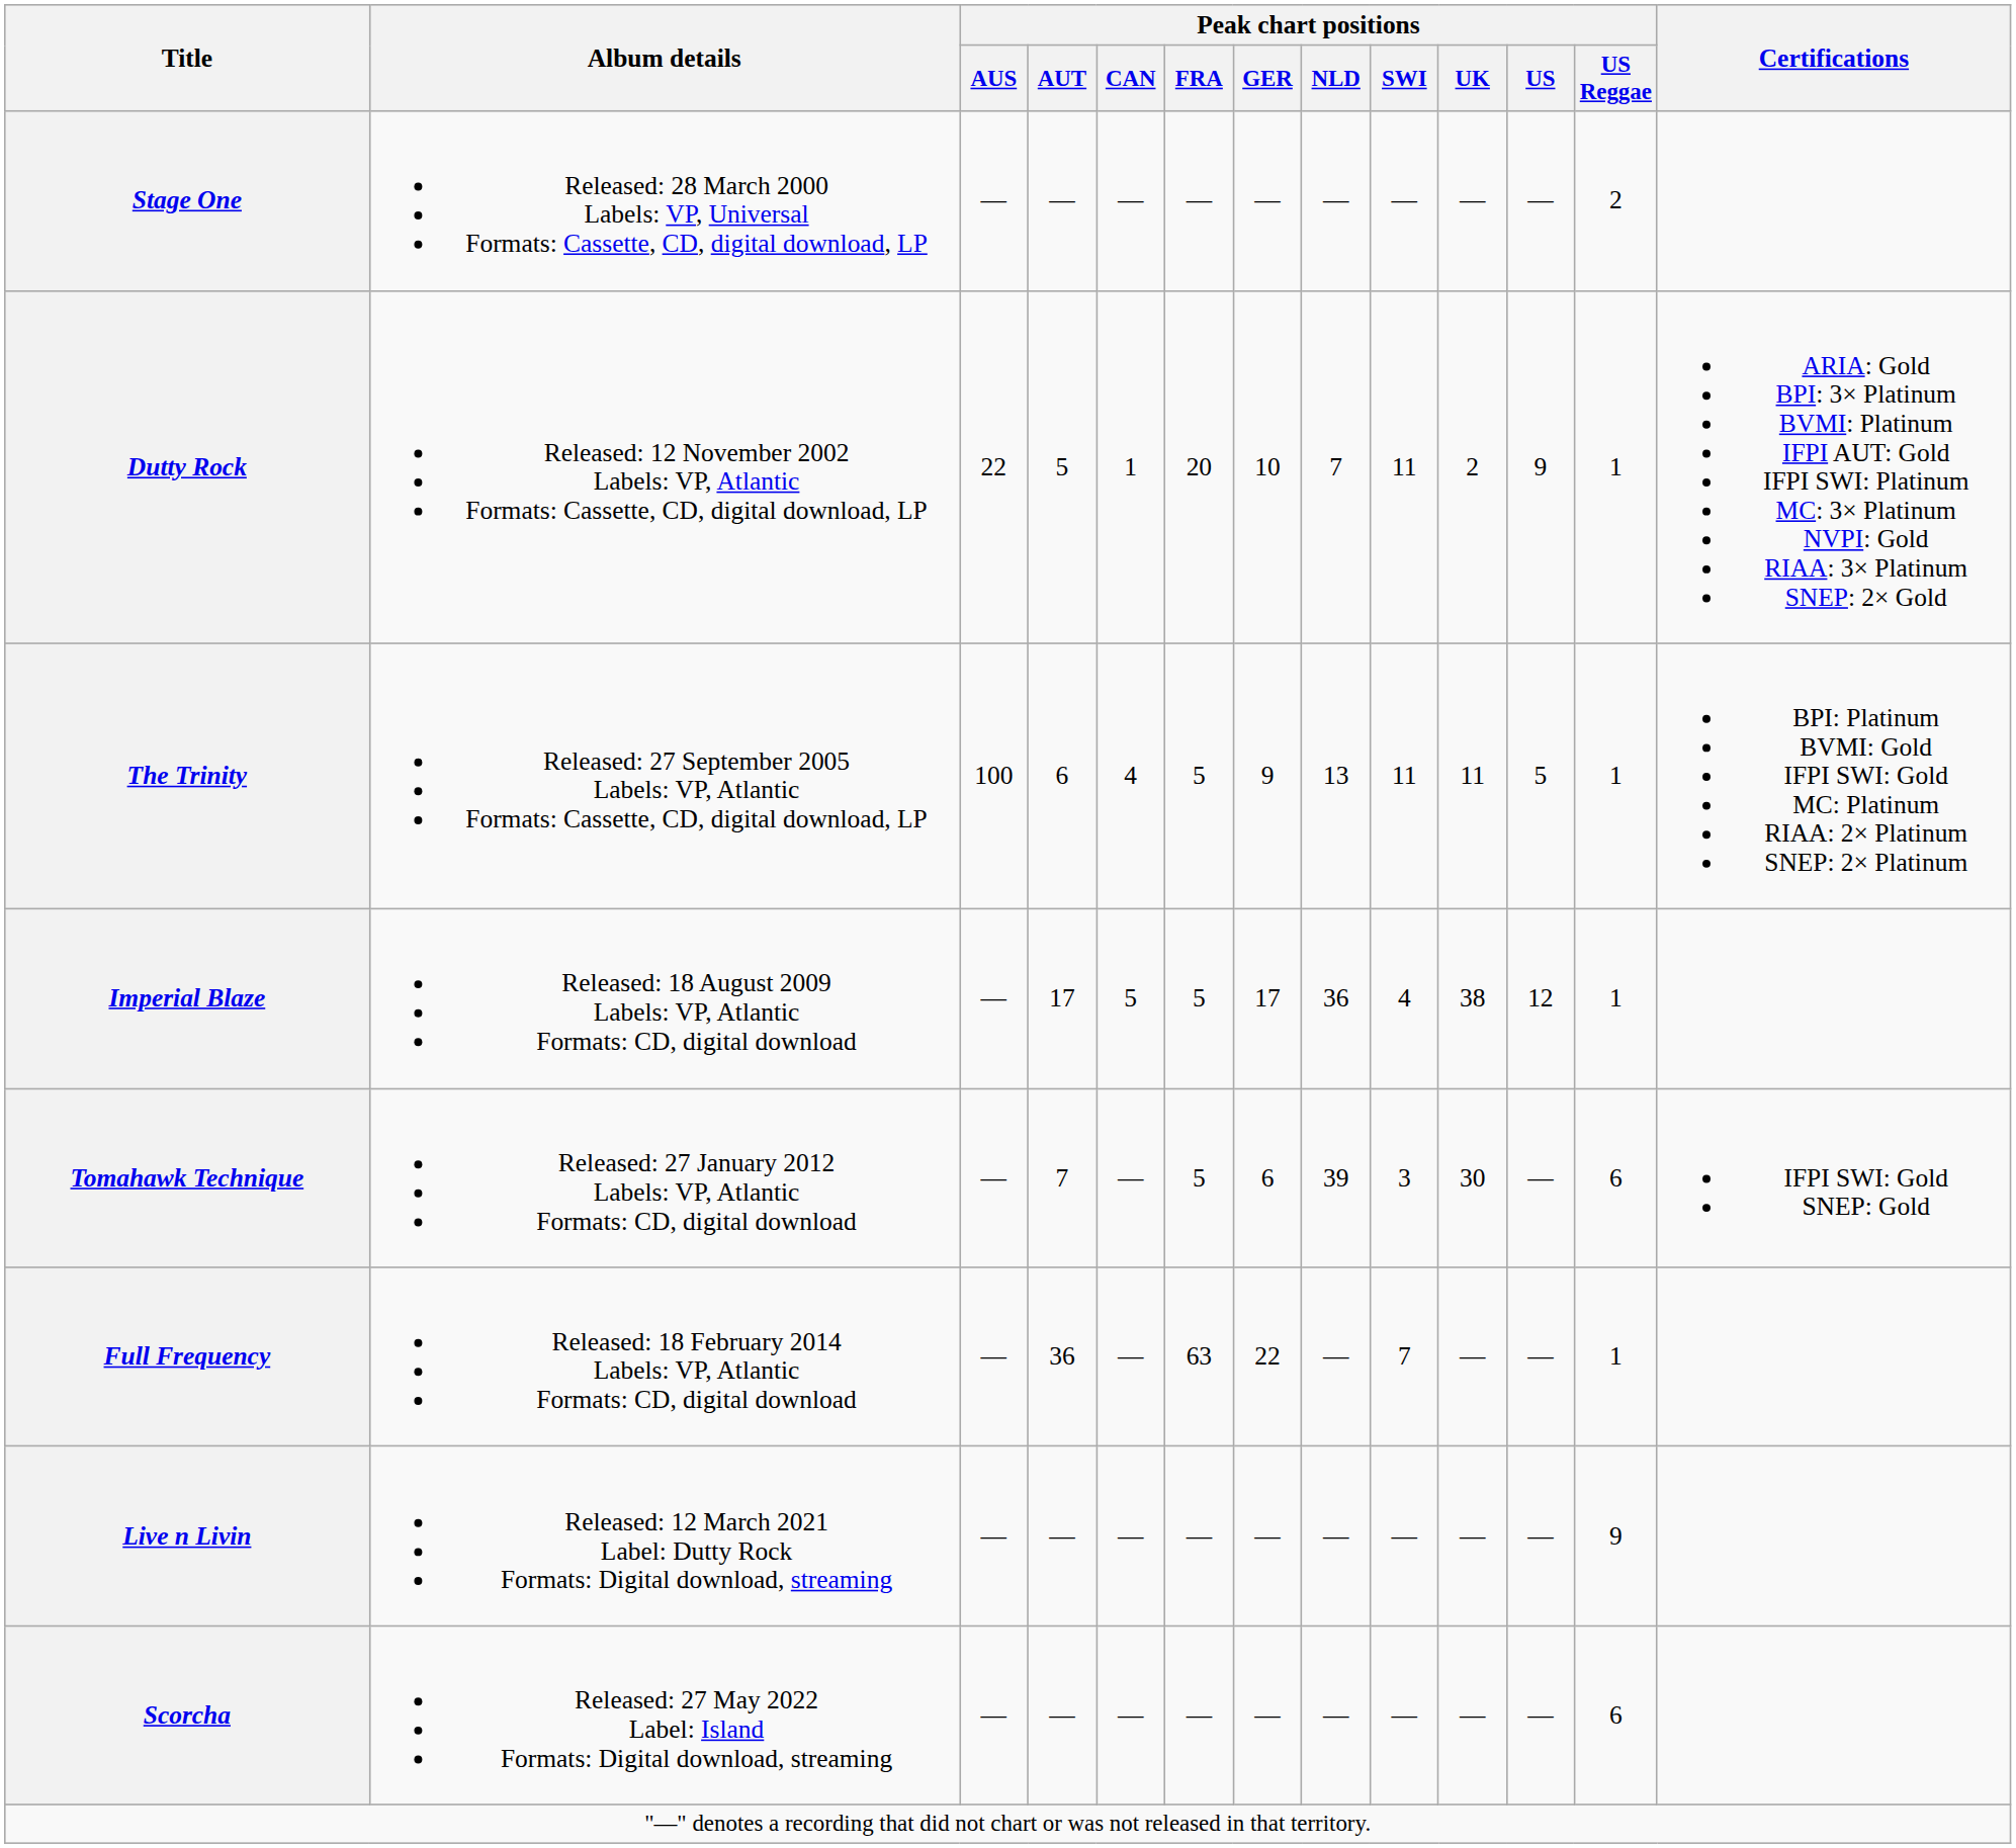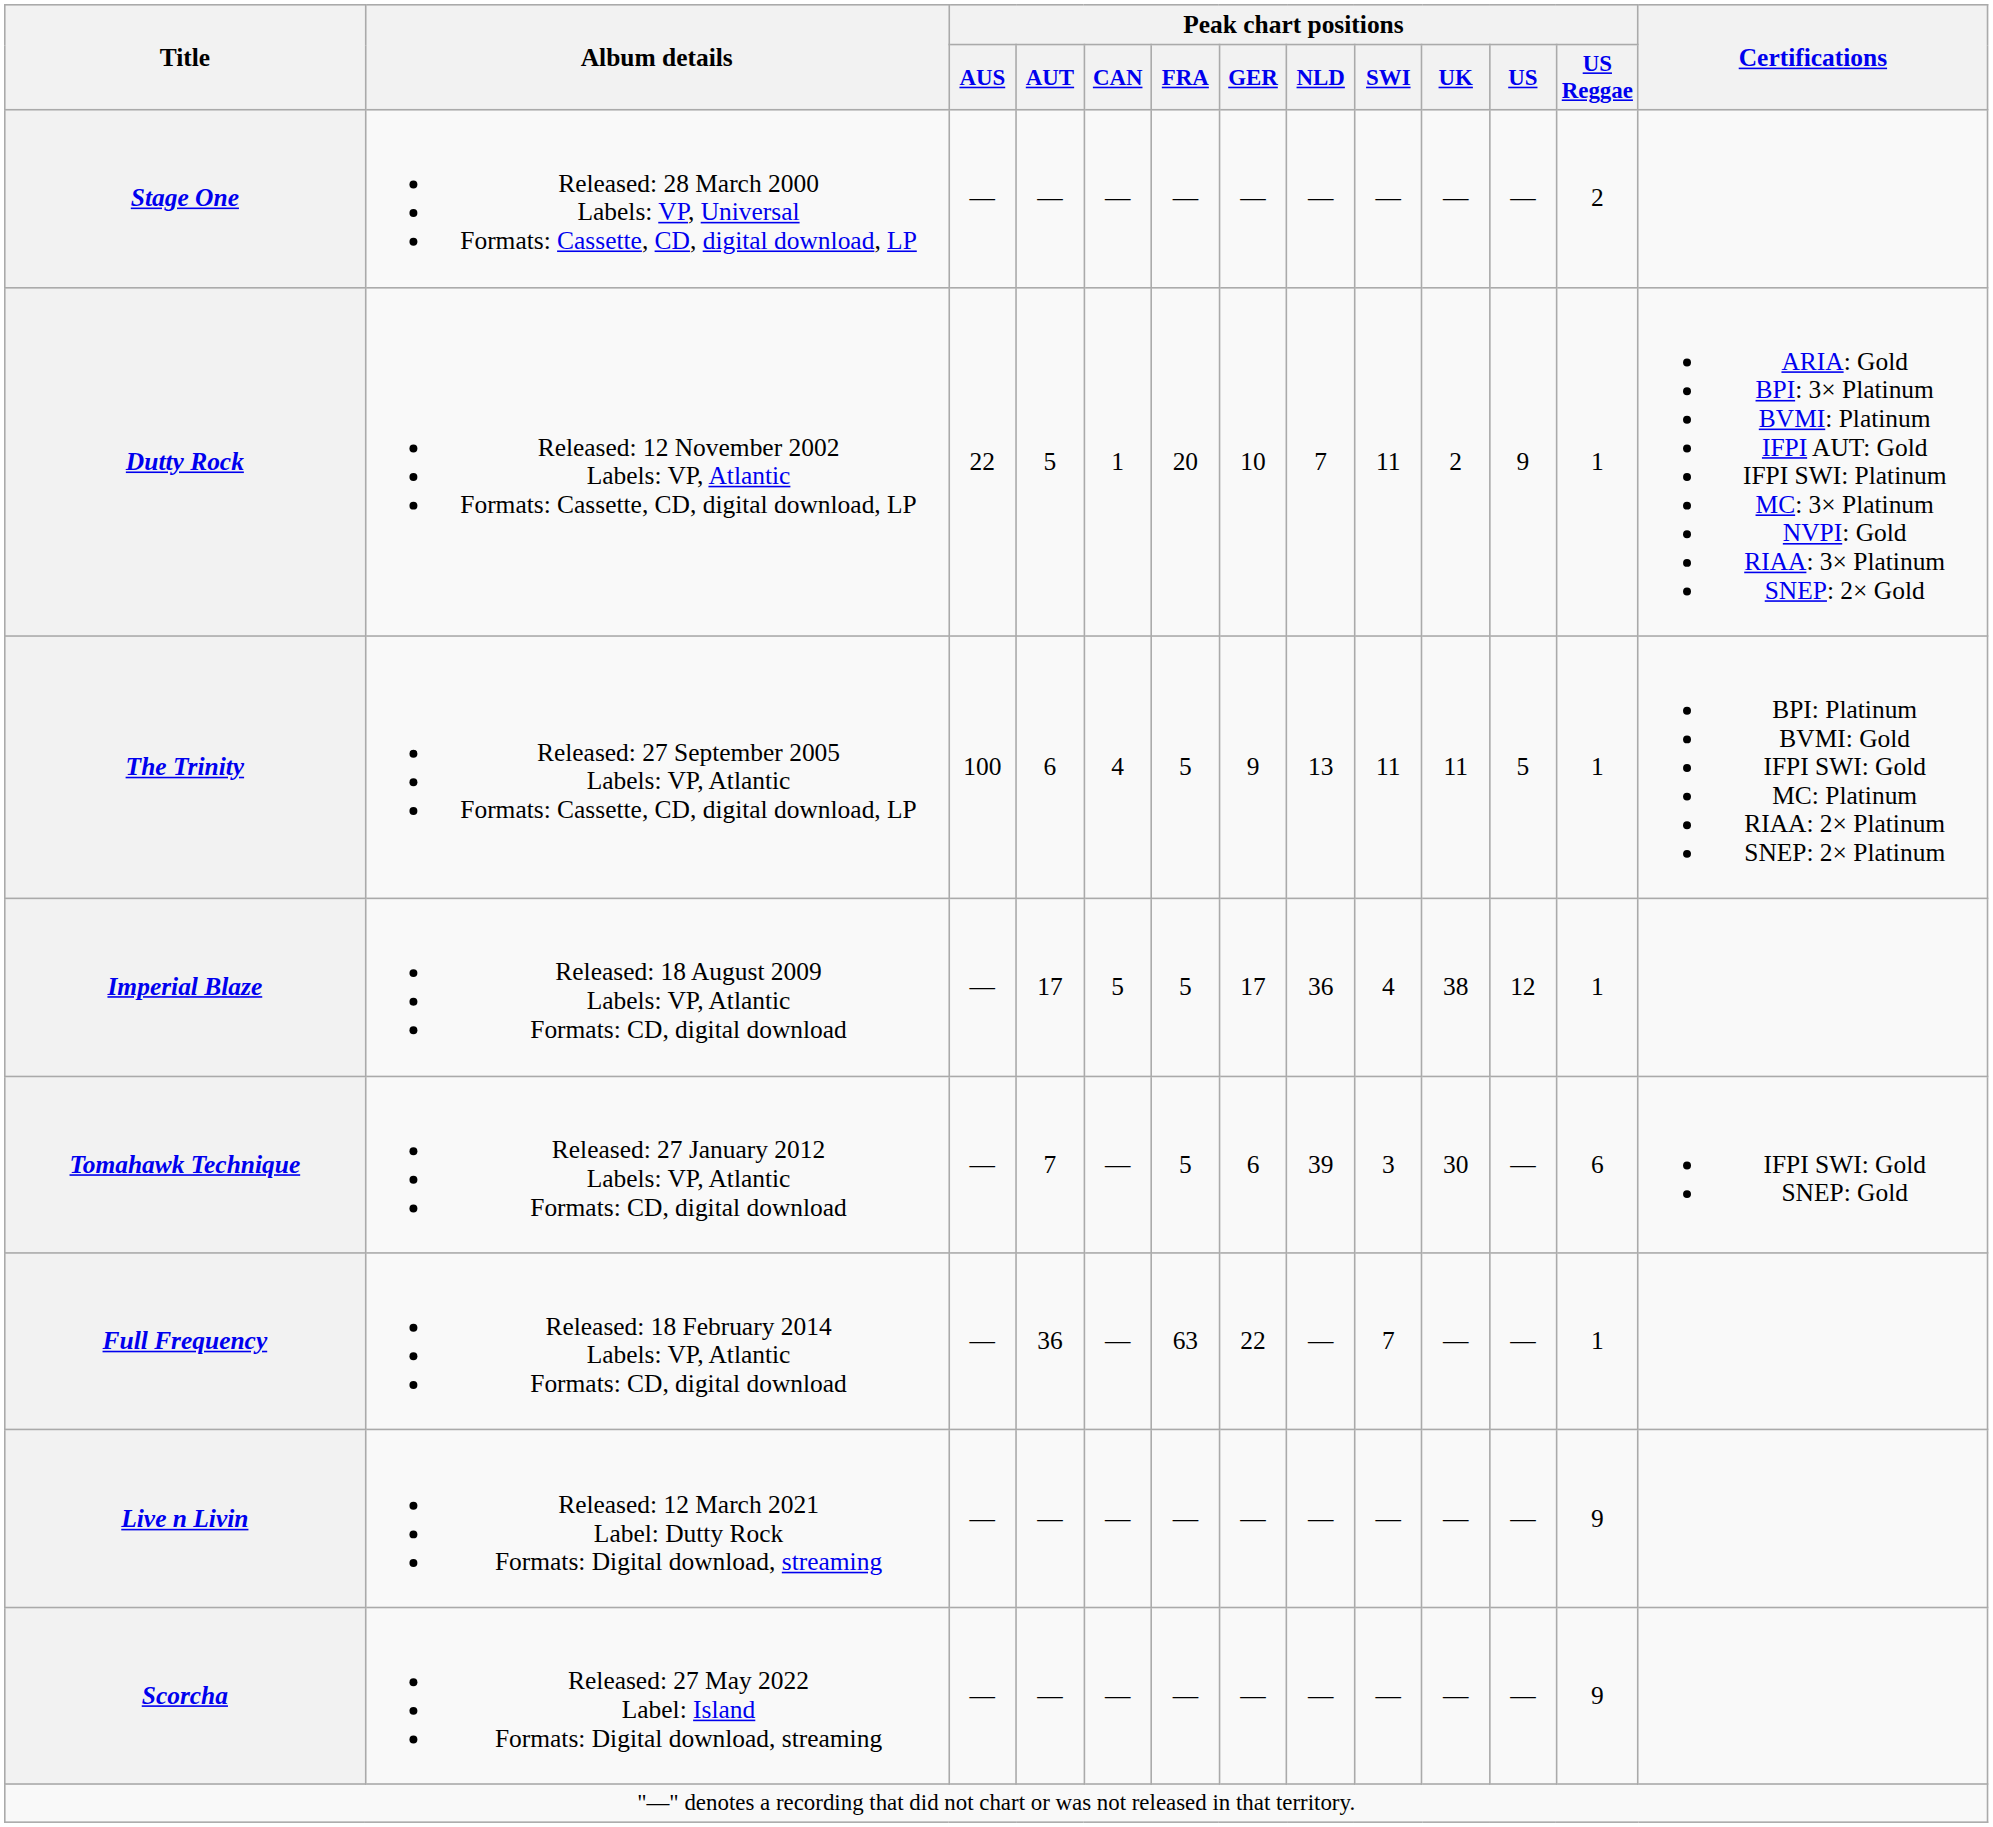 <table class="wikitable plainrowheaders" style="text-align:center;" border="1">
 <tr>
 <th scope="col" rowspan="2" style="width:14em;">Title</th>
 <th scope="col" rowspan="2" style="width:23em;">Album details</th>
 <th scope="col" colspan="10">Peak chart positions</th>
 <th scope="col" rowspan="2" style="width:13.5em;"><a href='#'>Certifications</a></th>
 </tr>
 <tr>
 <th scope="col" style="width:2.5em;font-size:90%;"><a href='#'>AUS</a><br></th>
 <th scope="col" style="width:2.5em;font-size:90%;"><a href='#'>AUT</a><br></th>
 <th scope="col" style="width:2.5em;font-size:90%;"><a href='#'>CAN</a><br></th>
 <th scope="col" style="width:2.5em;font-size:90%;"><a href='#'>FRA</a><br></th>
 <th scope="col" style="width:2.5em;font-size:90%;"><a href='#'>GER</a><br></th>
 <th scope="col" style="width:2.5em;font-size:90%;"><a href='#'>NLD</a><br></th>
 <th scope="col" style="width:2.5em;font-size:90%;"><a href='#'>SWI</a><br></th>
 <th scope="col" style="width:2.5em;font-size:90%;"><a href='#'>UK</a><br></th>
 <th scope="col" style="width:2.5em;font-size:90%;"><a href='#'>US</a><br></th>
 <th scope="col" style="width:2.5em;font-size:90%;"><a href='#'>US Reggae</a><br></th>
 </tr>
 <tr>
 <th scope="row"><em><a href='#'>Stage One</a></em></th>
 <td><br><ul><li>Released: 28 March 2000</li><li>Labels: <a href='#'>VP</a>, <a href='#'>Universal</a></li><li>Formats: <a href='#'>Cassette</a>, <a href='#'>CD</a>, <a href='#'>digital download</a>, <a href='#'>LP</a></li></ul></td>
 <td>—</td>
 <td>—</td>
 <td>—</td>
 <td>—</td>
 <td>—</td>
 <td>—</td>
 <td>—</td>
 <td>—</td>
 <td>—</td>
 <td>2</td>
 <td></td>
 </tr>
 <tr>
 <th scope="row"><em><a href='#'>Dutty Rock</a></em></th>
 <td><br><ul><li>Released: 12 November 2002</li><li>Labels: VP, <a href='#'>Atlantic</a></li><li>Formats: Cassette, CD, digital download, LP</li></ul></td>
 <td>22</td>
 <td>5</td>
 <td>1</td>
 <td>20</td>
 <td>10</td>
 <td>7</td>
 <td>11</td>
 <td>2</td>
 <td>9</td>
 <td>1</td>
 <td><br><ul><li><a href='#'>ARIA</a>: Gold</li><li><a href='#'>BPI</a>: 3× Platinum</li><li><a href='#'>BVMI</a>: Platinum</li><li><a href='#'>IFPI</a> AUT: Gold</li><li>IFPI SWI: Platinum</li><li><a href='#'>MC</a>: 3× Platinum</li><li><a href='#'>NVPI</a>: Gold</li><li><a href='#'>RIAA</a>: 3× Platinum</li><li><a href='#'>SNEP</a>: 2× Gold</li></ul></td>
 </tr>
 <tr>
 <th scope="row"><em><a href='#'>The Trinity</a></em></th>
 <td><br><ul><li>Released: 27 September 2005</li><li>Labels: VP, Atlantic</li><li>Formats: Cassette, CD, digital download, LP</li></ul></td>
 <td>100</td>
 <td>6</td>
 <td>4</td>
 <td>5</td>
 <td>9</td>
 <td>13</td>
 <td>11</td>
 <td>11</td>
 <td>5</td>
 <td>1</td>
 <td><br><ul><li>BPI: Platinum</li><li>BVMI: Gold</li><li>IFPI SWI: Gold</li><li>MC: Platinum</li><li>RIAA: 2× Platinum</li><li>SNEP: 2× Platinum</li></ul></td>
 </tr>
 <tr>
 <th scope="row"><em><a href='#'>Imperial Blaze</a></em></th>
 <td><br><ul><li>Released: 18 August 2009</li><li>Labels: VP, Atlantic</li><li>Formats: CD, digital download</li></ul></td>
 <td>—</td>
 <td>17</td>
 <td>5</td>
 <td>5</td>
 <td>17</td>
 <td>36</td>
 <td>4</td>
 <td>38</td>
 <td>12</td>
 <td>1</td>
 <td></td>
 </tr>
 <tr>
 <th scope="row"><em><a href='#'>Tomahawk Technique</a></em></th>
 <td><br><ul><li>Released: 27 January 2012</li><li>Labels: VP, Atlantic</li><li>Formats: CD, digital download</li></ul></td>
 <td>—</td>
 <td>7</td>
 <td>—</td>
 <td>5</td>
 <td>6</td>
 <td>39</td>
 <td>3</td>
 <td>30</td>
 <td>—</td>
 <td>6</td>
 <td><br><ul><li>IFPI SWI: Gold</li><li>SNEP: Gold</li></ul></td>
 </tr>
 <tr>
 <th scope="row"><em><a href='#'>Full Frequency</a></em></th>
 <td><br><ul><li>Released: 18 February 2014</li><li>Labels: VP, Atlantic</li><li>Formats: CD, digital download</li></ul></td>
 <td>—</td>
 <td>36</td>
 <td>—</td>
 <td>63</td>
 <td>22</td>
 <td>—</td>
 <td>7</td>
 <td>—</td>
 <td>—</td>
 <td>1</td>
 <td></td>
 </tr>
 <tr>
 <th scope="row"><em><a href='#'>Live n Livin</a></em></th>
 <td><br><ul><li>Released: 12 March 2021</li><li>Label: Dutty Rock</li><li>Formats: Digital download, <a href='#'>streaming</a></li></ul></td>
 <td>—</td>
 <td>—</td>
 <td>—</td>
 <td>—</td>
 <td>—</td>
 <td>—</td>
 <td>—</td>
 <td>—</td>
 <td>—</td>
 <td>9</td>
 <td></td>
 </tr>
 <tr>
 <th scope="row"><em><a href='#'>Scorcha</a></em></th>
 <td><br><ul><li>Released: 27 May 2022</li><li>Label: <a href='#'>Island</a></li><li>Formats: Digital download, streaming</li></ul></td>
 <td>—</td>
 <td>—</td>
 <td>—</td>
 <td>—</td>
 <td>—</td>
 <td>—</td>
 <td>—</td>
 <td>—</td>
 <td>—</td>
-<td>6</td>
+<td>9</td>
 <td></td>
 </tr>
 <tr>
 <td colspan="14" style="font-size:90%">"—" denotes a recording that did not chart or was not released in that territory.</td>
 </tr>
 </table>
